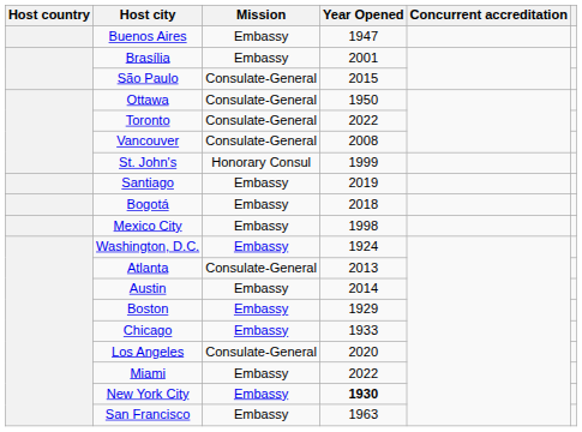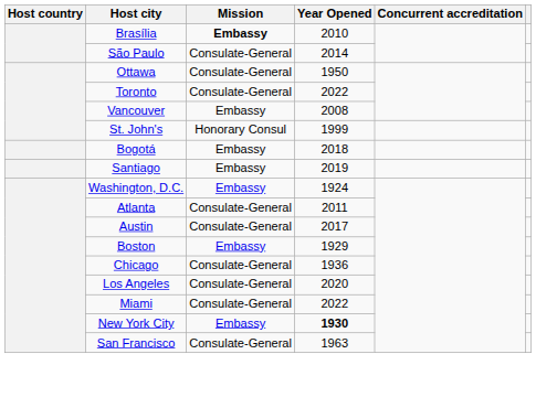 <table class="wikitable plainrowheaders" style="text-align:center;">
 <tr>
 <th scope="col">Host country</th>
 <th scope="col">Host city</th>
 <th scope="col">Mission</th>
 <th scope="col">Year Opened</th>
 <th scope="col">Concurrent accreditation</th>
 <th scope="col"></th>
 </tr>
 <tr>
-<th scope="row"></th>
-<td><a href='#'>Buenos Aires</a></td>
-<td>Embassy</td>
-<td>1947</td>
-<td></td>
-<td></td>
-</tr>
-<tr>
 <th scope="row" rowspan="2"></th>
 <td><a href='#'>Brasília</a></td>
-<td>Embassy</td>
-<td>2001</td>
+<td><strong>Embassy</strong></td>
+<td>2010</td>
 <td rowspan="2"></td>
 <td></td>
 </tr>
 <tr>
 <td><a href='#'>São Paulo</a></td>
 <td>Consulate-General</td>
-<td>2015</td>
+<td>2014</td>
 <td></td>
 </tr>
 <tr>
 <th scope="row" rowspan="4"></th>
 <td><a href='#'>Ottawa</a></td>
 <td>Consulate-General</td>
 <td>1950</td>
 <td rowspan="3"></td>
 <td></td>
 </tr>
 <tr>
 <td><a href='#'>Toronto</a></td>
 <td>Consulate-General</td>
 <td>2022</td>
 <td></td>
 </tr>
 <tr>
 <td><a href='#'>Vancouver</a></td>
-<td>Consulate-General</td>
+<td>Embassy</td>
 <td>2008</td>
 <td></td>
 </tr>
 <tr>
 <td><a href='#'>St. John's</a></td>
 <td>Honorary Consul</td>
 <td>1999</td>
-<td></td>
-<td></td>
-</tr>
-<tr>
-<th scope="row"></th>
-<td><a href='#'>Santiago</a></td>
-<td>Embassy</td>
-<td>2019</td>
 <td></td>
 <td></td>
 </tr>
 <tr>
 <th scope="row"></th>
 <td><a href='#'>Bogotá</a></td>
 <td>Embassy</td>
 <td>2018</td>
 <td></td>
 <td></td>
 </tr>
 <tr>
 <th scope="row"></th>
-<td><a href='#'>Mexico City</a></td>
+<td><a href='#'>Santiago</a></td>
 <td>Embassy</td>
-<td>1998</td>
+<td>2019</td>
 <td></td>
 <td></td>
 </tr>
 <tr>
 <th scope="row" rowspan="9"></th>
 <td><a href='#'>Washington, D.C.</a></td>
 <td><a href='#'>Embassy</a></td>
 <td>1924</td>
 <td rowspan="9"></td>
 <td></td>
 </tr>
 <tr>
 <td><a href='#'>Atlanta</a></td>
 <td>Consulate-General</td>
-<td>2013</td>
+<td>2011</td>
 <td></td>
 </tr>
 <tr>
 <td><a href='#'>Austin</a></td>
-<td>Embassy</td>
-<td>2014</td>
+<td>Consulate-General</td>
+<td>2017</td>
 <td></td>
 </tr>
 <tr>
 <td><a href='#'>Boston</a></td>
 <td><a href='#'>Embassy</a></td>
 <td>1929</td>
 <td></td>
 </tr>
 <tr>
 <td><a href='#'>Chicago</a></td>
-<td><a href='#'>Embassy</a></td>
-<td>1933</td>
+<td>Consulate-General</td>
+<td>1936</td>
 <td></td>
 </tr>
 <tr>
 <td><a href='#'>Los Angeles</a></td>
 <td>Consulate-General</td>
 <td>2020</td>
 <td></td>
 </tr>
 <tr>
 <td><a href='#'>Miami</a></td>
-<td>Embassy</td>
+<td>Consulate-General</td>
 <td>2022</td>
 <td></td>
 </tr>
 <tr>
 <td><a href='#'>New York City</a></td>
 <td><a href='#'>Embassy</a></td>
 <td><strong>1930</strong></td>
 <td></td>
 </tr>
 <tr>
 <td><a href='#'>San Francisco</a></td>
-<td>Embassy</td>
+<td>Consulate-General</td>
 <td>1963</td>
 <td></td>
 </tr>
 </table>
